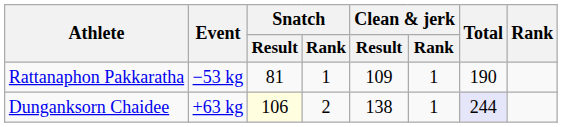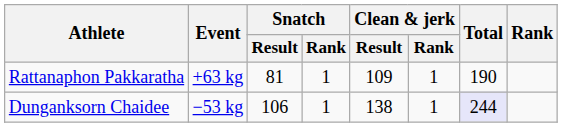 <table class="wikitable" style="font-size:90%">
 <tr>
 <th rowspan="2">Athlete</th>
 <th rowspan="2">Event</th>
 <th colspan="2">Snatch</th>
 <th colspan="2">Clean & jerk</th>
 <th rowspan="2">Total</th>
 <th rowspan="2">Rank</th>
 </tr>
 <tr style="font-size:95%">
 <th>Result</th>
 <th>Rank</th>
 <th>Result</th>
 <th>Rank</th>
 </tr>
 <tr align=center>
 <td align=left><a href='#'>Rattanaphon Pakkaratha</a></td>
-<td align=left><a href='#'>−53 kg</a></td>
+<td align=left><a href='#'>+63 kg</a></td>
 <td>81</td>
 <td>1</td>
 <td>109</td>
 <td>1</td>
 <td>190</td>
 <td></td>
 </tr>
 <tr align=center>
 <td align=left><a href='#'>Dunganksorn Chaidee</a></td>
-<td align=left><a href='#'>+63 kg</a></td>
-<td style="background: lightyellow;">106</td>
-<td>2</td>
+<td align=left><a href='#'>−53 kg</a></td>
+<td>106</td>
+<td>1</td>
 <td>138</td>
 <td>1</td>
 <td style="background: lavender;">244</td>
 <td></td>
 </tr>
 </table>
